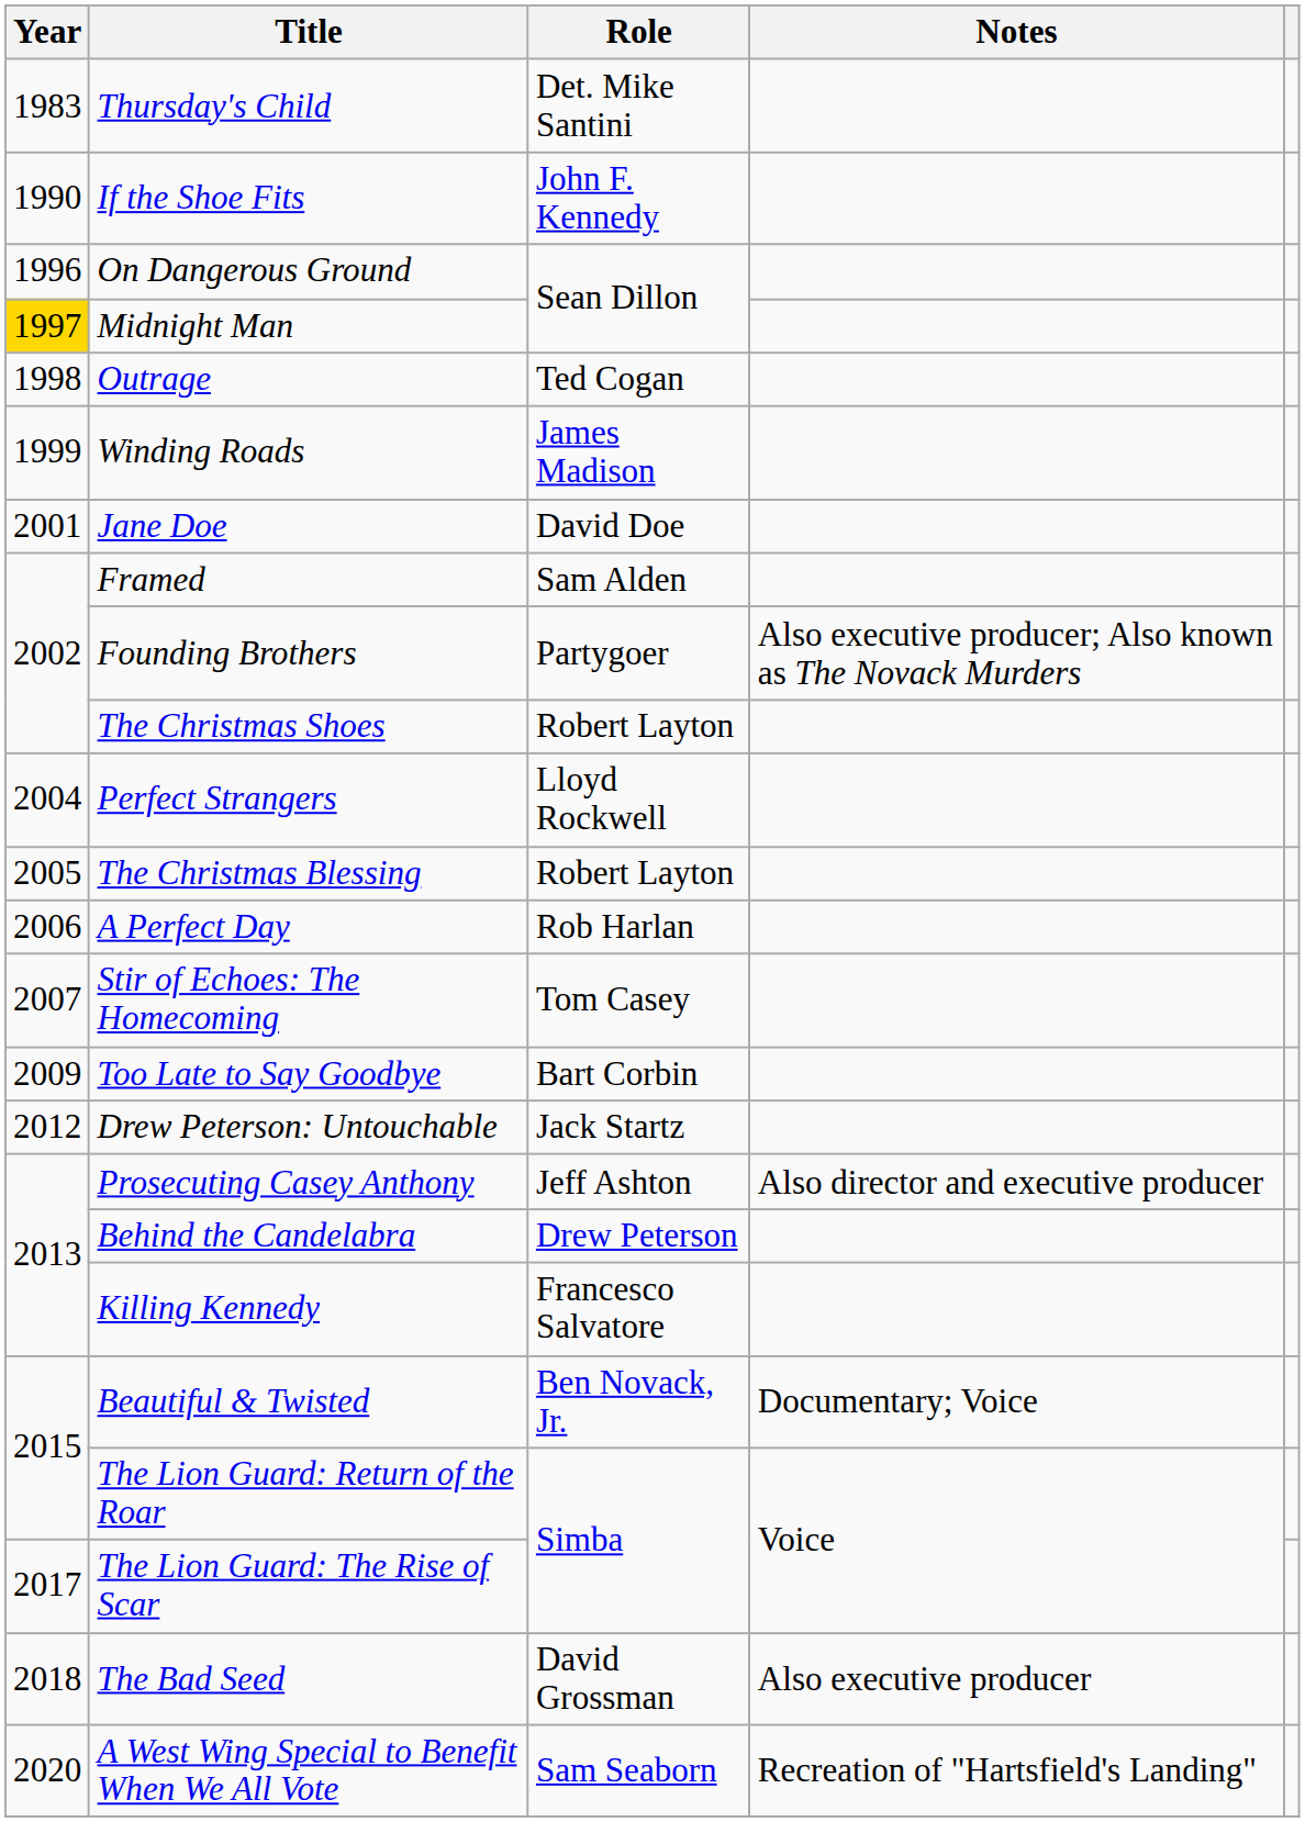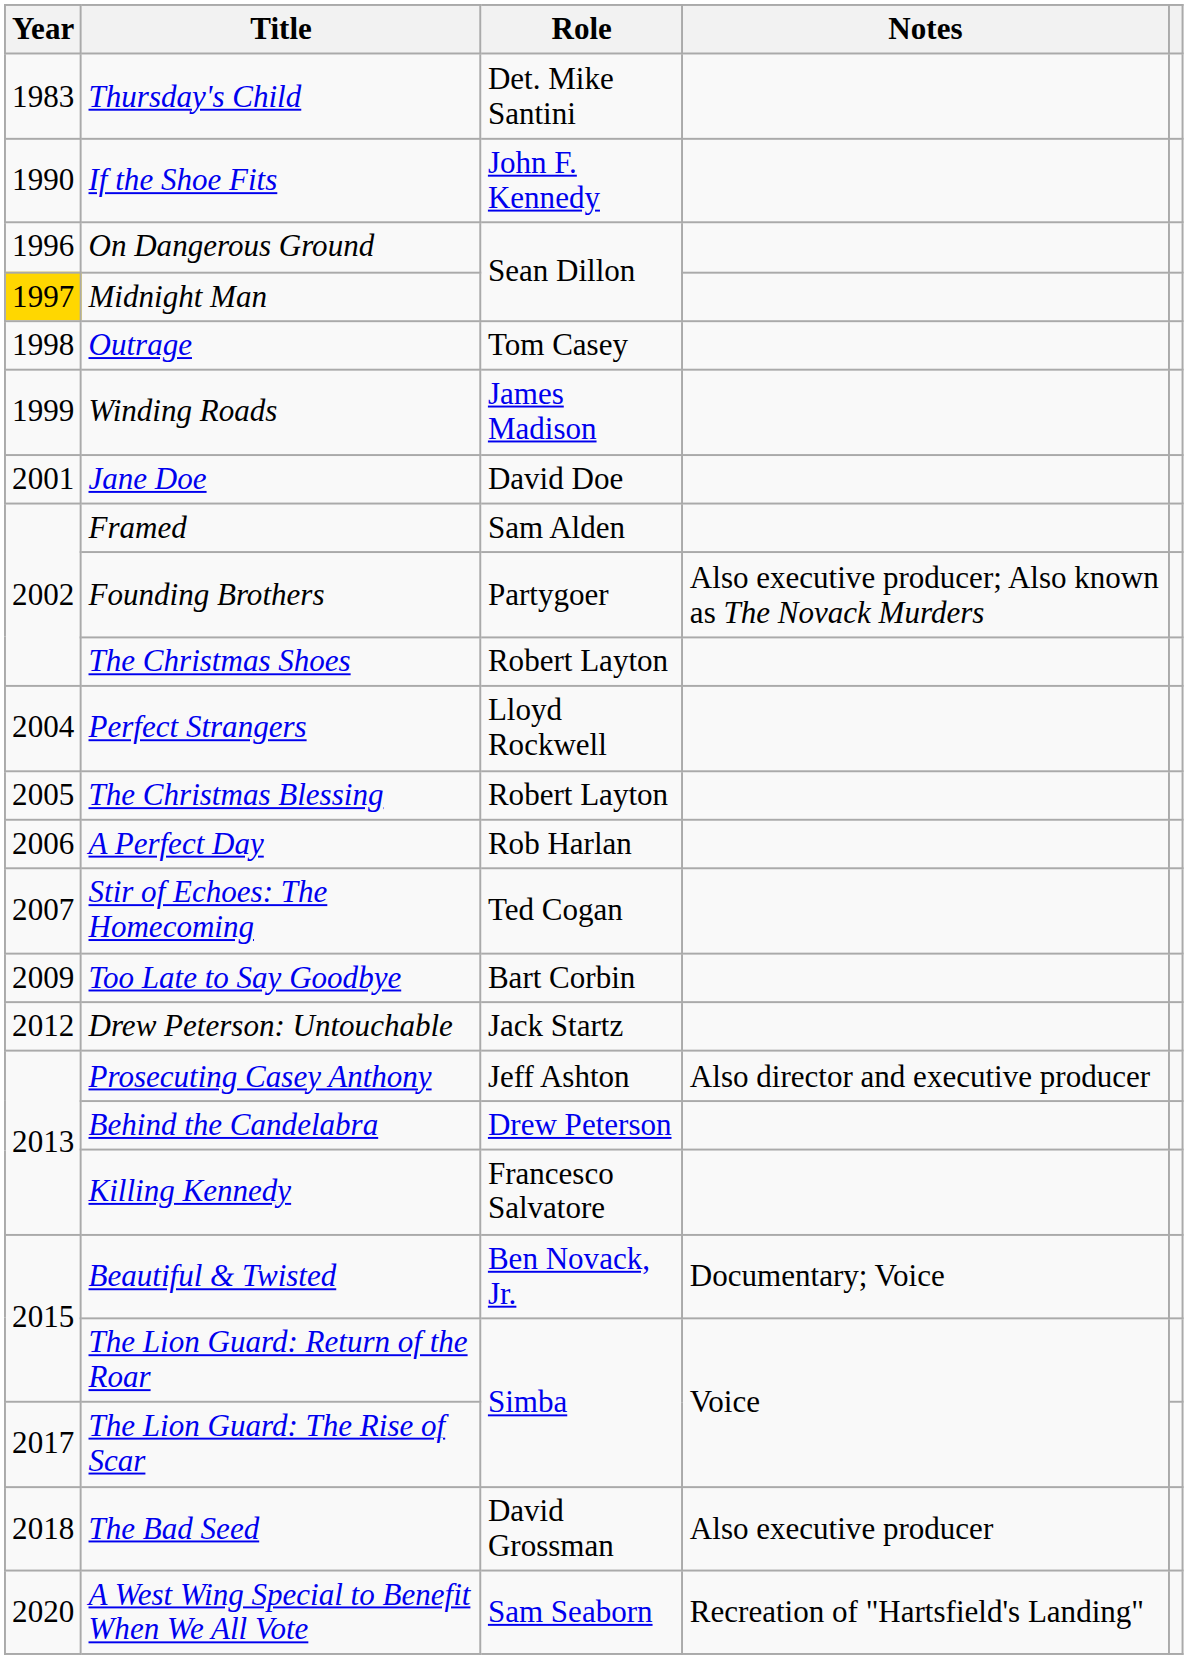 <table class="wikitable sortable">
 <tr>
 <th>Year</th>
 <th>Title</th>
 <th>Role</th>
 <th>Notes</th>
 <th></th>
 </tr>
 <tr>
 <td>1983</td>
 <td><em><a href='#'>Thursday's Child</a></em></td>
 <td>Det. Mike Santini</td>
 <td></td>
 <td></td>
 </tr>
 <tr>
 <td>1990</td>
 <td><em><a href='#'>If the Shoe Fits</a></em></td>
 <td><a href='#'>John F. Kennedy</a></td>
 <td></td>
 <td></td>
 </tr>
 <tr>
 <td>1996</td>
 <td><em>On Dangerous Ground</em></td>
 <td rowspan="2">Sean Dillon</td>
 <td></td>
 <td></td>
 </tr>
 <tr>
 <td style="background: gold;">1997</td>
 <td><em>Midnight Man</em></td>
 <td></td>
 <td></td>
 </tr>
 <tr>
 <td>1998</td>
 <td><em><a href='#'>Outrage</a></em></td>
-<td>Ted Cogan</td>
+<td>Tom Casey</td>
 <td></td>
 <td></td>
 </tr>
 <tr>
 <td>1999</td>
 <td><em>Winding Roads</em></td>
 <td><a href='#'>James Madison</a></td>
 <td></td>
 <td></td>
 </tr>
 <tr>
 <td>2001</td>
 <td><em><a href='#'>Jane Doe</a></em></td>
 <td>David Doe</td>
 <td></td>
 <td></td>
 </tr>
 <tr>
 <td rowspan=3>2002</td>
 <td><em>Framed</em></td>
 <td>Sam Alden</td>
 <td></td>
 <td></td>
 </tr>
 <tr>
 <td><em>Founding Brothers</em></td>
 <td>Partygoer</td>
 <td>Also executive producer; Also known as <em>The Novack Murders</em></td>
 <td><br></td>
 </tr>
 <tr>
 <td><em><a href='#'>The Christmas Shoes</a></em></td>
 <td>Robert Layton</td>
 <td></td>
 <td></td>
 </tr>
 <tr>
 <td>2004</td>
 <td><em><a href='#'>Perfect Strangers</a></em></td>
 <td>Lloyd Rockwell</td>
 <td></td>
 <td></td>
 </tr>
 <tr>
 <td>2005</td>
 <td><em><a href='#'>The Christmas Blessing</a></em></td>
 <td>Robert Layton</td>
 <td></td>
 <td></td>
 </tr>
 <tr>
 <td>2006</td>
 <td><em><a href='#'>A Perfect Day</a></em></td>
 <td>Rob Harlan</td>
 <td></td>
 <td></td>
 </tr>
 <tr>
 <td>2007</td>
 <td><em><a href='#'>Stir of Echoes: The Homecoming</a></em></td>
-<td>Tom Casey</td>
+<td>Ted Cogan</td>
 <td></td>
 <td></td>
 </tr>
 <tr>
 <td>2009</td>
 <td><em><a href='#'>Too Late to Say Goodbye</a></em></td>
 <td>Bart Corbin</td>
 <td></td>
 <td></td>
 </tr>
 <tr>
 <td>2012</td>
 <td><em>Drew Peterson: Untouchable</em></td>
 <td>Jack Startz</td>
 <td></td>
 <td></td>
 </tr>
 <tr>
 <td rowspan=3>2013</td>
 <td><em><a href='#'>Prosecuting Casey Anthony</a></em></td>
 <td>Jeff Ashton</td>
 <td>Also director and executive producer</td>
 <td></td>
 </tr>
 <tr>
 <td><em><a href='#'>Behind the Candelabra</a></em></td>
 <td><a href='#'>Drew Peterson</a></td>
 <td></td>
 <td></td>
 </tr>
 <tr>
 <td><em><a href='#'>Killing Kennedy</a></em></td>
 <td>Francesco Salvatore</td>
 <td></td>
 <td></td>
 </tr>
 <tr>
 <td rowspan=2>2015</td>
 <td><em><a href='#'>Beautiful & Twisted</a></em></td>
 <td><a href='#'>Ben Novack, Jr.</a></td>
 <td>Documentary; Voice</td>
 <td></td>
 </tr>
 <tr>
 <td><em><a href='#'>The Lion Guard: Return of the Roar</a></em></td>
 <td rowspan=2><a href='#'>Simba</a></td>
 <td rowspan=2>Voice</td>
 <td></td>
 </tr>
 <tr>
 <td>2017</td>
 <td><em><a href='#'>The Lion Guard: The Rise of Scar</a></em></td>
 <td></td>
 </tr>
 <tr>
 <td>2018</td>
 <td><em><a href='#'>The Bad Seed</a></em></td>
 <td>David Grossman</td>
 <td>Also executive producer</td>
 <td></td>
 </tr>
 <tr>
 <td>2020</td>
 <td><em><a href='#'>A West Wing Special to Benefit When We All Vote</a></em></td>
 <td><a href='#'>Sam Seaborn</a></td>
 <td>Recreation of "Hartsfield's Landing"</td>
 <td></td>
 </tr>
 </table>
